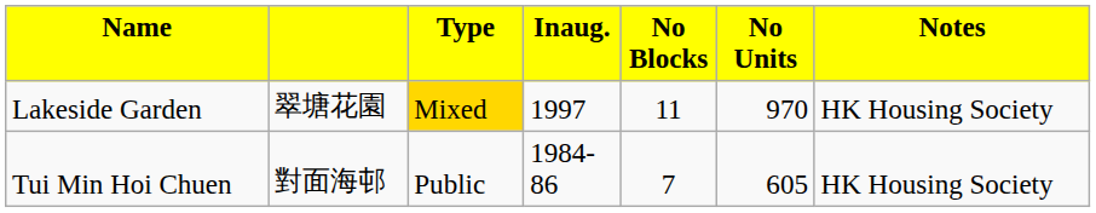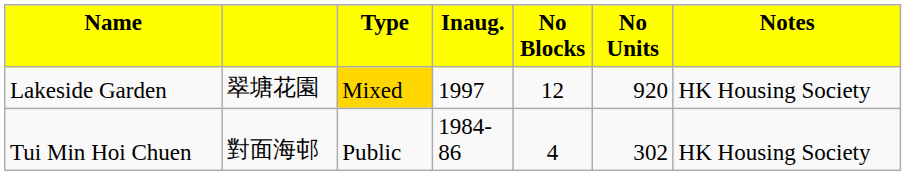 <table class="wikitable">
 <tr style="font-weight:bold;background-color:yellow" align="center" valign="top">
 <td width="143.25" Height="12.75" align="center">Name</td>
 <td width="72.75" align="center" valign="top"></td>
 <td width="59.25" align="center" valign="top">Type</td>
 <td width="48" align="center" valign="top">Inaug.</td>
 <td width="48" align="center" valign="top">No Blocks</td>
 <td width="48.75" align="center" valign="top">No Units</td>
 <td width="150.75" align="center" valign="top">Notes</td>
 </tr>
 <tr valign="bottom">
 <td Height="12.75">Lakeside Garden</td>
 <td>翠塘花園</td>
 <td style="background: gold;">Mixed</td>
 <td>1997</td>
-<td align="center">11</td>
-<td align="right">970</td>
+<td align="center">12</td>
+<td align="right">920</td>
 <td>HK Housing Society</td>
 </tr>
 <tr valign="bottom">
 <td Height="12.75">Tui Min Hoi Chuen</td>
 <td>對面海邨</td>
 <td>Public</td>
 <td>1984-86</td>
-<td align="center">7</td>
-<td align="right">605</td>
+<td align="center">4</td>
+<td align="right">302</td>
 <td>HK Housing Society</td>
 </tr>
 </table>
